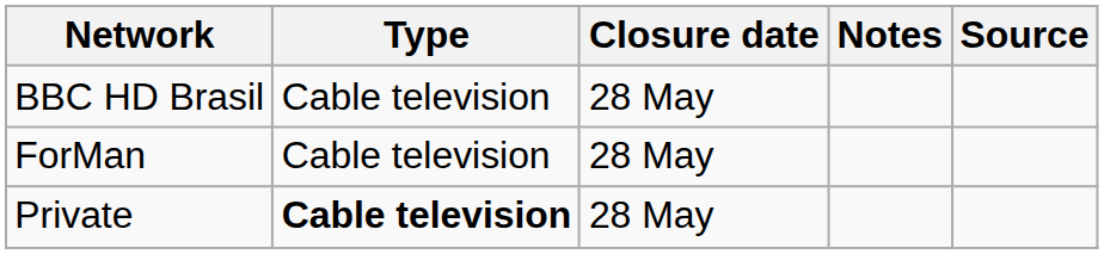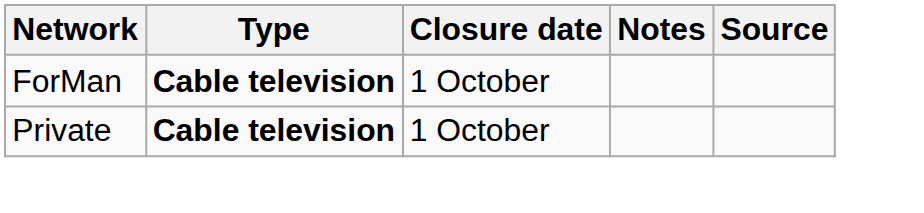 <table class="wikitable sortable">
 <tr>
 <th>Network</th>
 <th>Type</th>
 <th>Closure date</th>
 <th>Notes</th>
 <th>Source</th>
 </tr>
 <tr>
-<td>BBC HD Brasil</td>
-<td>Cable television</td>
-<td>28 May</td>
-<td></td>
-<td></td>
-</tr>
-<tr>
 <td>ForMan</td>
-<td>Cable television</td>
-<td>28 May</td>
+<td><strong>Cable television</strong></td>
+<td>1 October</td>
 <td></td>
 <td></td>
 </tr>
 <tr>
 <td>Private</td>
 <td><strong>Cable television</strong></td>
-<td>28 May</td>
+<td>1 October</td>
 <td></td>
 <td></td>
 </tr>
 </table>
